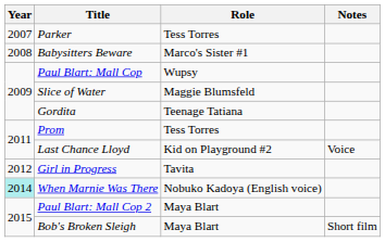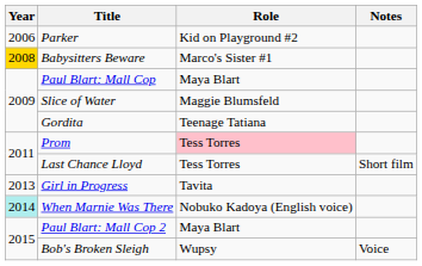 <table class="wikitable sortable">
 <tr>
 <th>Year</th>
 <th>Title</th>
 <th>Role</th>
 <th class="unsortable">Notes</th>
 </tr>
 <tr>
-<td>2007</td>
+<td>2006</td>
 <td><em>Parker</em></td>
-<td>Tess Torres</td>
+<td>Kid on Playground #2</td>
 <td></td>
 </tr>
 <tr>
-<td>2008</td>
+<td style="background: gold;">2008</td>
 <td><em>Babysitters Beware</em></td>
 <td>Marco's Sister #1</td>
 <td></td>
 </tr>
 <tr>
 <td rowspan="3">2009</td>
 <td><em><a href='#'>Paul Blart: Mall Cop</a></em></td>
-<td>Wupsy</td>
+<td>Maya Blart</td>
 <td></td>
 </tr>
 <tr>
 <td><em>Slice of Water</em></td>
 <td>Maggie Blumsfeld</td>
 <td></td>
 </tr>
 <tr>
 <td><em>Gordita</em></td>
 <td>Teenage Tatiana</td>
 <td></td>
 </tr>
 <tr>
 <td rowspan="2">2011</td>
 <td><em><a href='#'>Prom</a></em></td>
-<td>Tess Torres</td>
+<td style="background: pink;">Tess Torres</td>
 <td></td>
 </tr>
 <tr>
 <td><em>Last Chance Lloyd</em></td>
-<td>Kid on Playground #2</td>
-<td>Voice</td>
+<td>Tess Torres</td>
+<td>Short film</td>
 </tr>
 <tr>
-<td>2012</td>
+<td>2013</td>
 <td><em><a href='#'>Girl in Progress</a></em></td>
 <td>Tavita</td>
 <td></td>
 </tr>
 <tr>
 <td style="background: paleturquoise;">2014</td>
 <td><em><a href='#'>When Marnie Was There</a></em></td>
 <td>Nobuko Kadoya (English voice)</td>
 <td></td>
 </tr>
 <tr>
 <td rowspan="2">2015</td>
 <td><em><a href='#'>Paul Blart: Mall Cop 2</a></em></td>
 <td>Maya Blart</td>
 <td></td>
 </tr>
 <tr>
 <td><em>Bob's Broken Sleigh</em></td>
-<td>Maya Blart</td>
-<td>Short film</td>
+<td>Wupsy</td>
+<td>Voice</td>
 </tr>
 </table>
